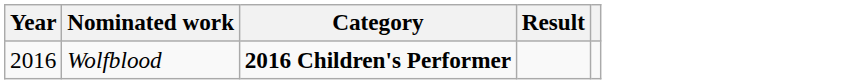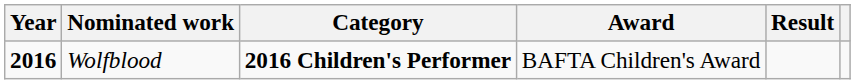 <table class="wikitable">
 <tr>
 <th>Year</th>
 <th>Nominated work</th>
 <th>Category</th>
+<th>Award</th>
 <th>Result</th>
 <th></th>
 </tr>
 <tr>
-<td>2016</td>
+<td><strong>2016</strong></td>
 <td><em>Wolfblood</em></td>
 <td><strong>2016 Children's Performer</strong></td>
+<td>BAFTA Children's Award</td>
 <td></td>
 <td></td>
 </tr>
 </table>
